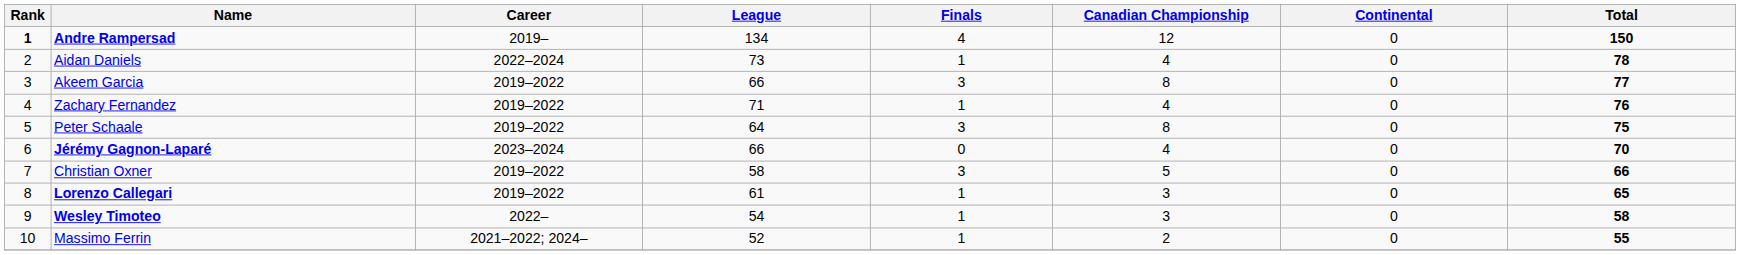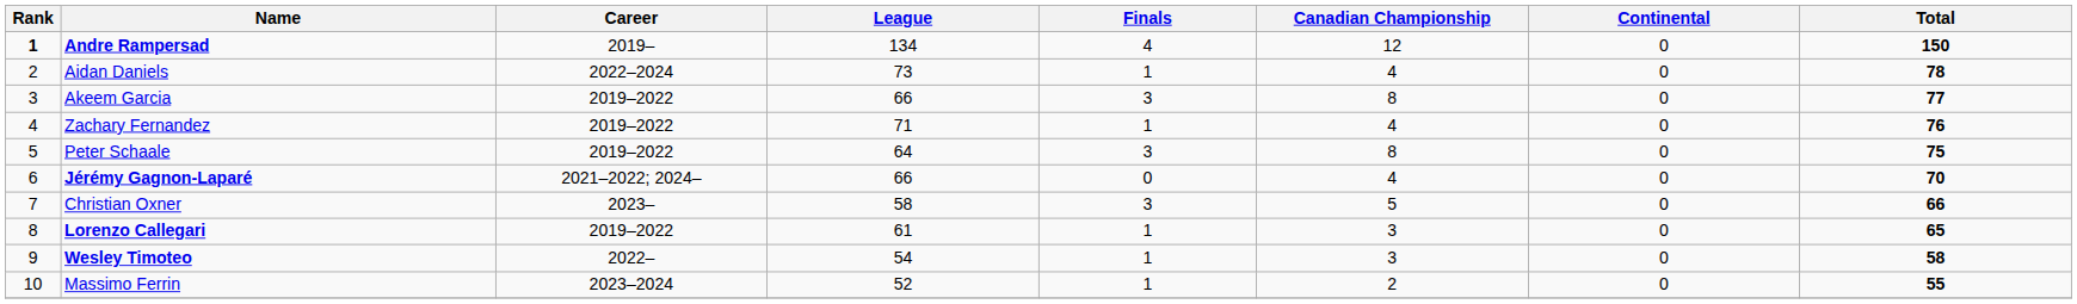 <table class="wikitable sortable" style="text-align:center;">
 <tr>
 <th width=1%>Rank</th>
 <th width=16%>Name</th>
 <th width=10%>Career</th>
 <th width=10%><a href='#'>League</a></th>
 <th width=8%><a href='#'>Finals</a></th>
 <th width=10%><a href='#'>Canadian Championship</a></th>
 <th width=10%><a href='#'>Continental</a></th>
 <th width=10%>Total</th>
 </tr>
 <tr>
 <td><strong>1</strong></td>
 <td align="left"> <strong><a href='#'>Andre Rampersad</a></strong></td>
 <td>2019–</td>
 <td>134</td>
 <td>4</td>
 <td>12</td>
 <td>0</td>
 <td><strong>150</strong></td>
 </tr>
 <tr>
 <td>2</td>
 <td align="left"> <a href='#'>Aidan Daniels</a></td>
 <td>2022–2024</td>
 <td>73</td>
 <td>1</td>
 <td>4</td>
 <td>0</td>
 <td><strong>78</strong></td>
 </tr>
 <tr>
 <td>3</td>
 <td align="left"> <a href='#'>Akeem Garcia</a></td>
 <td>2019–2022</td>
 <td>66</td>
 <td>3</td>
 <td>8</td>
 <td>0</td>
 <td><strong>77</strong></td>
 </tr>
 <tr>
 <td>4</td>
 <td align="left"> <a href='#'>Zachary Fernandez</a></td>
 <td>2019–2022</td>
 <td>71</td>
 <td>1</td>
 <td>4</td>
 <td>0</td>
 <td><strong>76</strong></td>
 </tr>
 <tr>
 <td>5</td>
 <td align="left"> <a href='#'>Peter Schaale</a></td>
 <td>2019–2022</td>
 <td>64</td>
 <td>3</td>
 <td>8</td>
 <td>0</td>
 <td><strong>75</strong></td>
 </tr>
 <tr>
 <td>6</td>
 <td align="left"> <strong><a href='#'>Jérémy Gagnon-Laparé</a></strong></td>
-<td>2023–2024</td>
+<td>2021–2022; 2024–</td>
 <td>66</td>
 <td>0</td>
 <td>4</td>
 <td>0</td>
 <td><strong>70</strong></td>
 </tr>
 <tr>
 <td>7</td>
 <td align="left"> <a href='#'>Christian Oxner</a></td>
-<td>2019–2022</td>
+<td>2023–</td>
 <td>58</td>
 <td>3</td>
 <td>5</td>
 <td>0</td>
 <td><strong>66</strong></td>
 </tr>
 <tr>
 <td>8</td>
 <td align="left"> <strong><a href='#'>Lorenzo Callegari</a></strong></td>
 <td>2019–2022</td>
 <td>61</td>
 <td>1</td>
 <td>3</td>
 <td>0</td>
 <td><strong>65</strong></td>
 </tr>
 <tr>
 <td>9</td>
 <td align="left"> <strong><a href='#'>Wesley Timoteo</a></strong></td>
 <td>2022–</td>
 <td>54</td>
 <td>1</td>
 <td>3</td>
 <td>0</td>
 <td><strong>58</strong></td>
 </tr>
 <tr>
 <td>10</td>
 <td align="left"> <a href='#'>Massimo Ferrin</a></td>
-<td>2021–2022; 2024–</td>
+<td>2023–2024</td>
 <td>52</td>
 <td>1</td>
 <td>2</td>
 <td>0</td>
 <td><strong>55</strong></td>
 </tr>
 <tr>
 </tr>
 </table>
